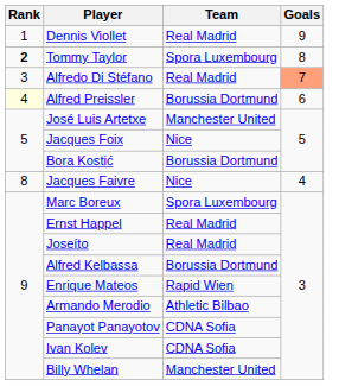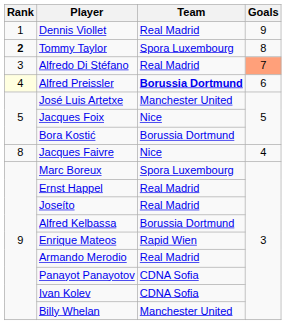 <table class="wikitable" style="text-align: center;">
 <tr>
 <th>Rank</th>
 <th>Player</th>
 <th>Team</th>
 <th>Goals</th>
 </tr>
 <tr>
 <td>1</td>
 <td align="left"> <a href='#'>Dennis Viollet</a></td>
 <td align="left"> <a href='#'>Real Madrid</a></td>
 <td>9</td>
 </tr>
 <tr>
 <td><strong>2</strong></td>
 <td align="left"> <a href='#'>Tommy Taylor</a></td>
 <td align="left"> <a href='#'>Spora Luxembourg</a></td>
 <td>8</td>
 </tr>
 <tr>
 <td>3</td>
 <td align="left"> <a href='#'>Alfredo Di Stéfano</a></td>
 <td align="left"> <a href='#'>Real Madrid</a></td>
 <td style="background: lightsalmon;">7</td>
 </tr>
 <tr>
 <td style="background: lightyellow;">4</td>
 <td align="left"> <a href='#'>Alfred Preissler</a></td>
-<td align="left"> <a href='#'>Borussia Dortmund</a></td>
+<td align="left"><strong> <a href='#'>Borussia Dortmund</a></strong></td>
 <td>6</td>
 </tr>
 <tr>
 <td rowspan="3">5</td>
 <td align="left"> <a href='#'>José Luis Artetxe</a></td>
 <td align="left"> <a href='#'>Manchester United</a></td>
 <td rowspan="3">5</td>
 </tr>
 <tr>
 <td align="left"> <a href='#'>Jacques Foix</a></td>
 <td align="left"> <a href='#'>Nice</a></td>
 </tr>
 <tr>
 <td align="left"> <a href='#'>Bora Kostić</a></td>
 <td align="left"> <a href='#'>Borussia Dortmund</a></td>
 </tr>
 <tr>
 <td>8</td>
 <td align="left"> <a href='#'>Jacques Faivre</a></td>
 <td align="left"> <a href='#'>Nice</a></td>
 <td>4</td>
 </tr>
 <tr>
 <td rowspan="9">9</td>
 <td align="left"> <a href='#'>Marc Boreux</a></td>
 <td align="left"> <a href='#'>Spora Luxembourg</a></td>
 <td rowspan="9">3</td>
 </tr>
 <tr>
 <td align="left"> <a href='#'>Ernst Happel</a></td>
 <td align="left"> <a href='#'>Real Madrid</a></td>
 </tr>
 <tr>
 <td align="left"> <a href='#'>Joseíto</a></td>
 <td align="left"> <a href='#'>Real Madrid</a></td>
 </tr>
 <tr>
 <td align="left"> <a href='#'>Alfred Kelbassa</a></td>
 <td align="left"> <a href='#'>Borussia Dortmund</a></td>
 </tr>
 <tr>
 <td align="left"> <a href='#'>Enrique Mateos</a></td>
 <td align="left"> <a href='#'>Rapid Wien</a></td>
 </tr>
 <tr>
 <td align="left"> <a href='#'>Armando Merodio</a></td>
-<td align="left"> <a href='#'>Athletic Bilbao</a></td>
+<td align="left"> <a href='#'>Real Madrid</a></td>
 </tr>
 <tr>
 <td align="left"> <a href='#'>Panayot Panayotov</a></td>
 <td align="left"> <a href='#'>CDNA Sofia</a></td>
 </tr>
 <tr>
 <td align="left"> <a href='#'>Ivan Kolev</a></td>
 <td align="left"> <a href='#'>CDNA Sofia</a></td>
 </tr>
 <tr>
 <td align="left"> <a href='#'>Billy Whelan</a></td>
 <td align="left"> <a href='#'>Manchester United</a></td>
 </tr>
 </table>
